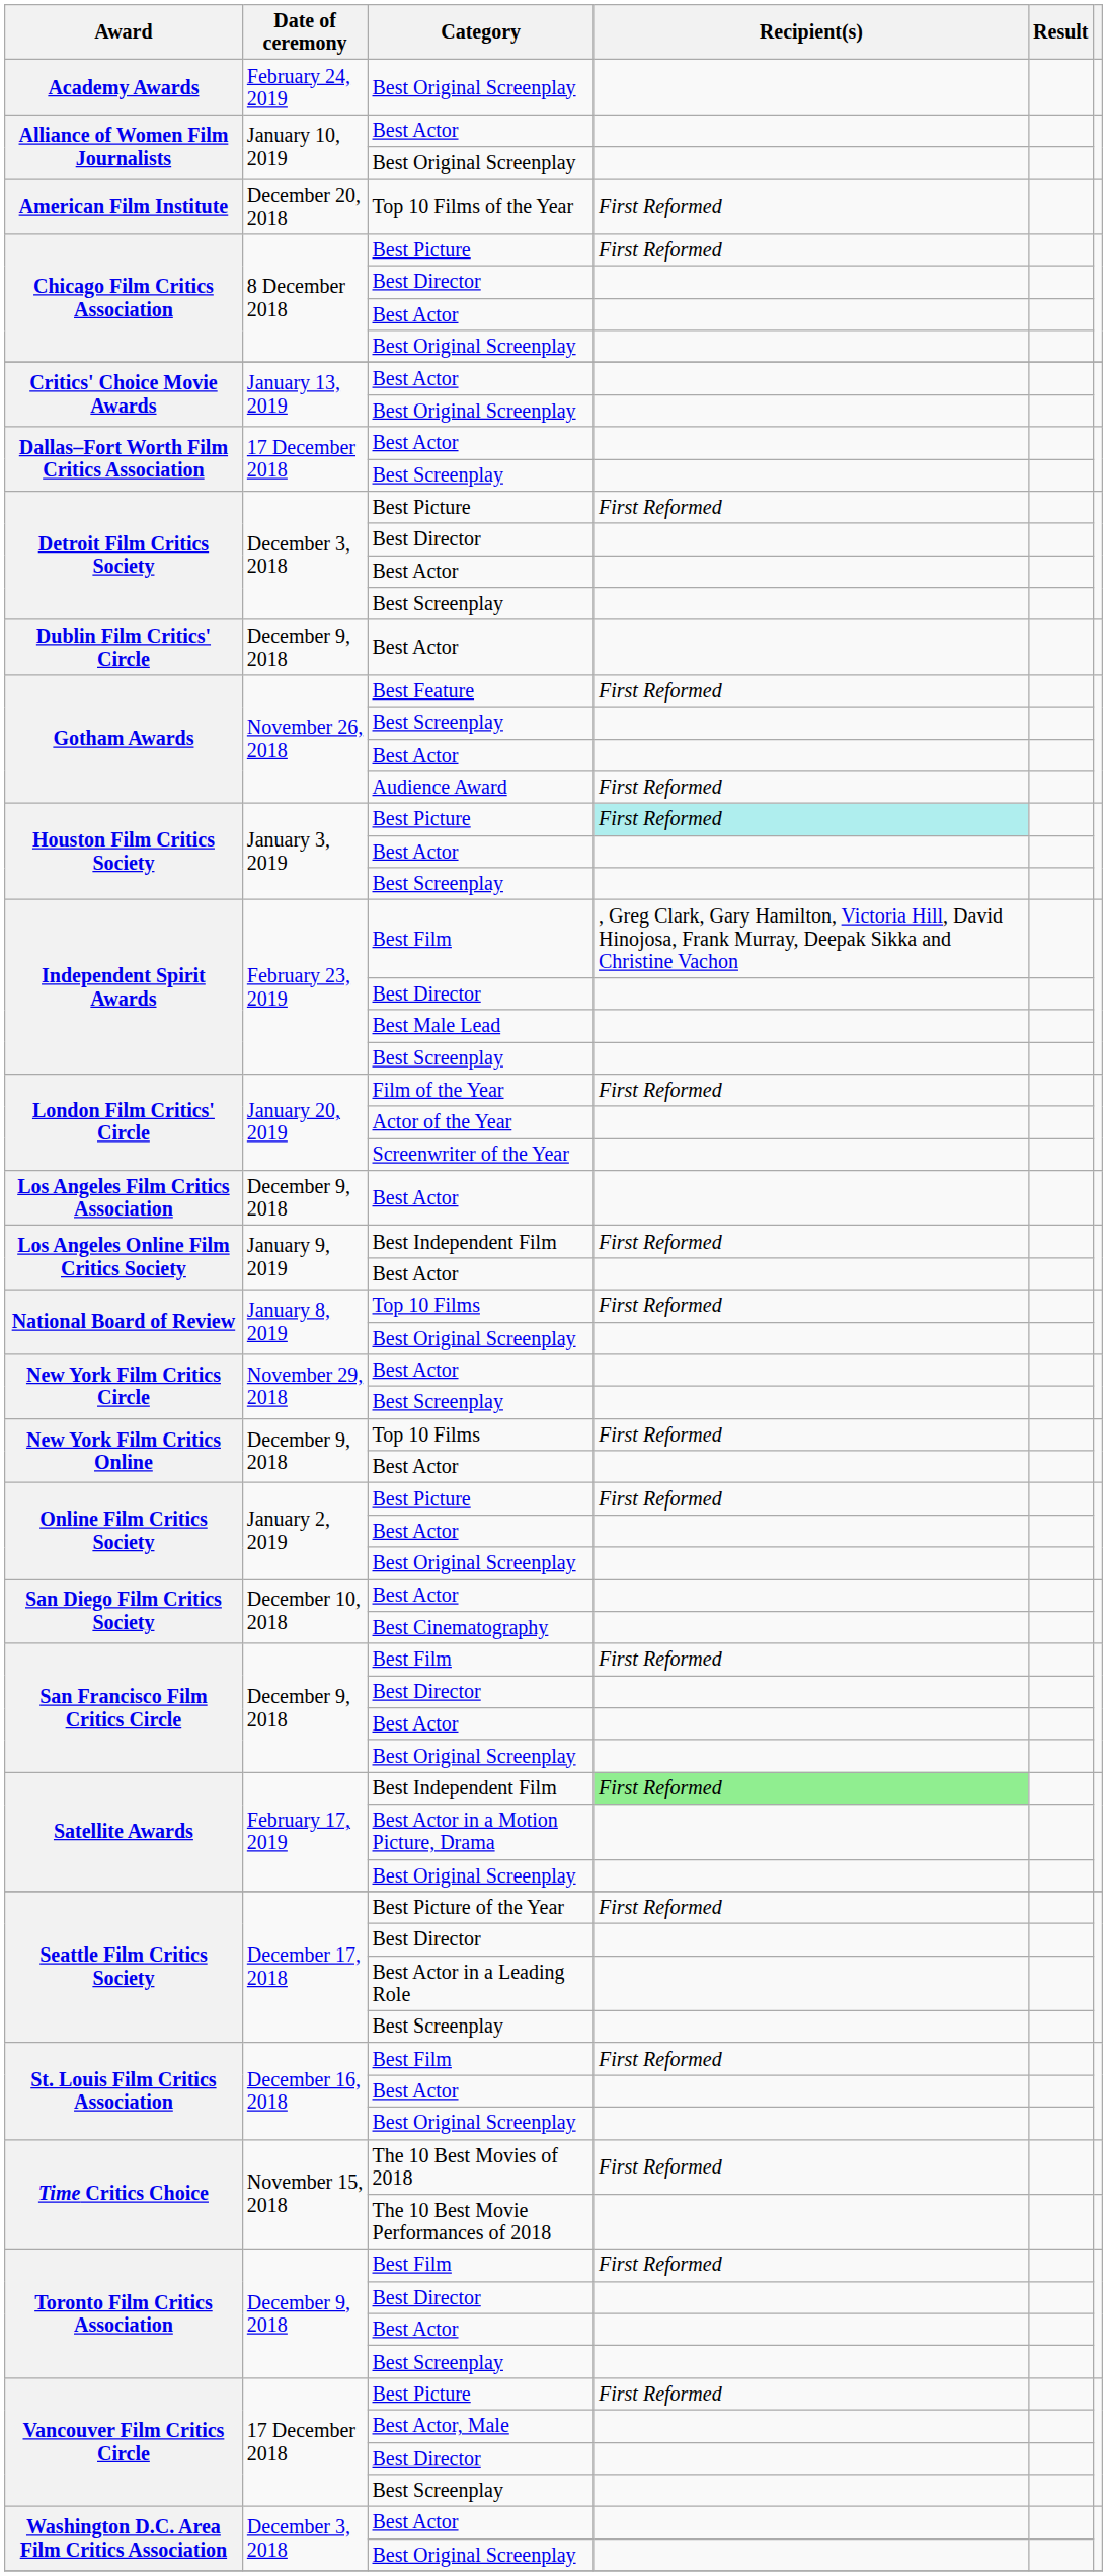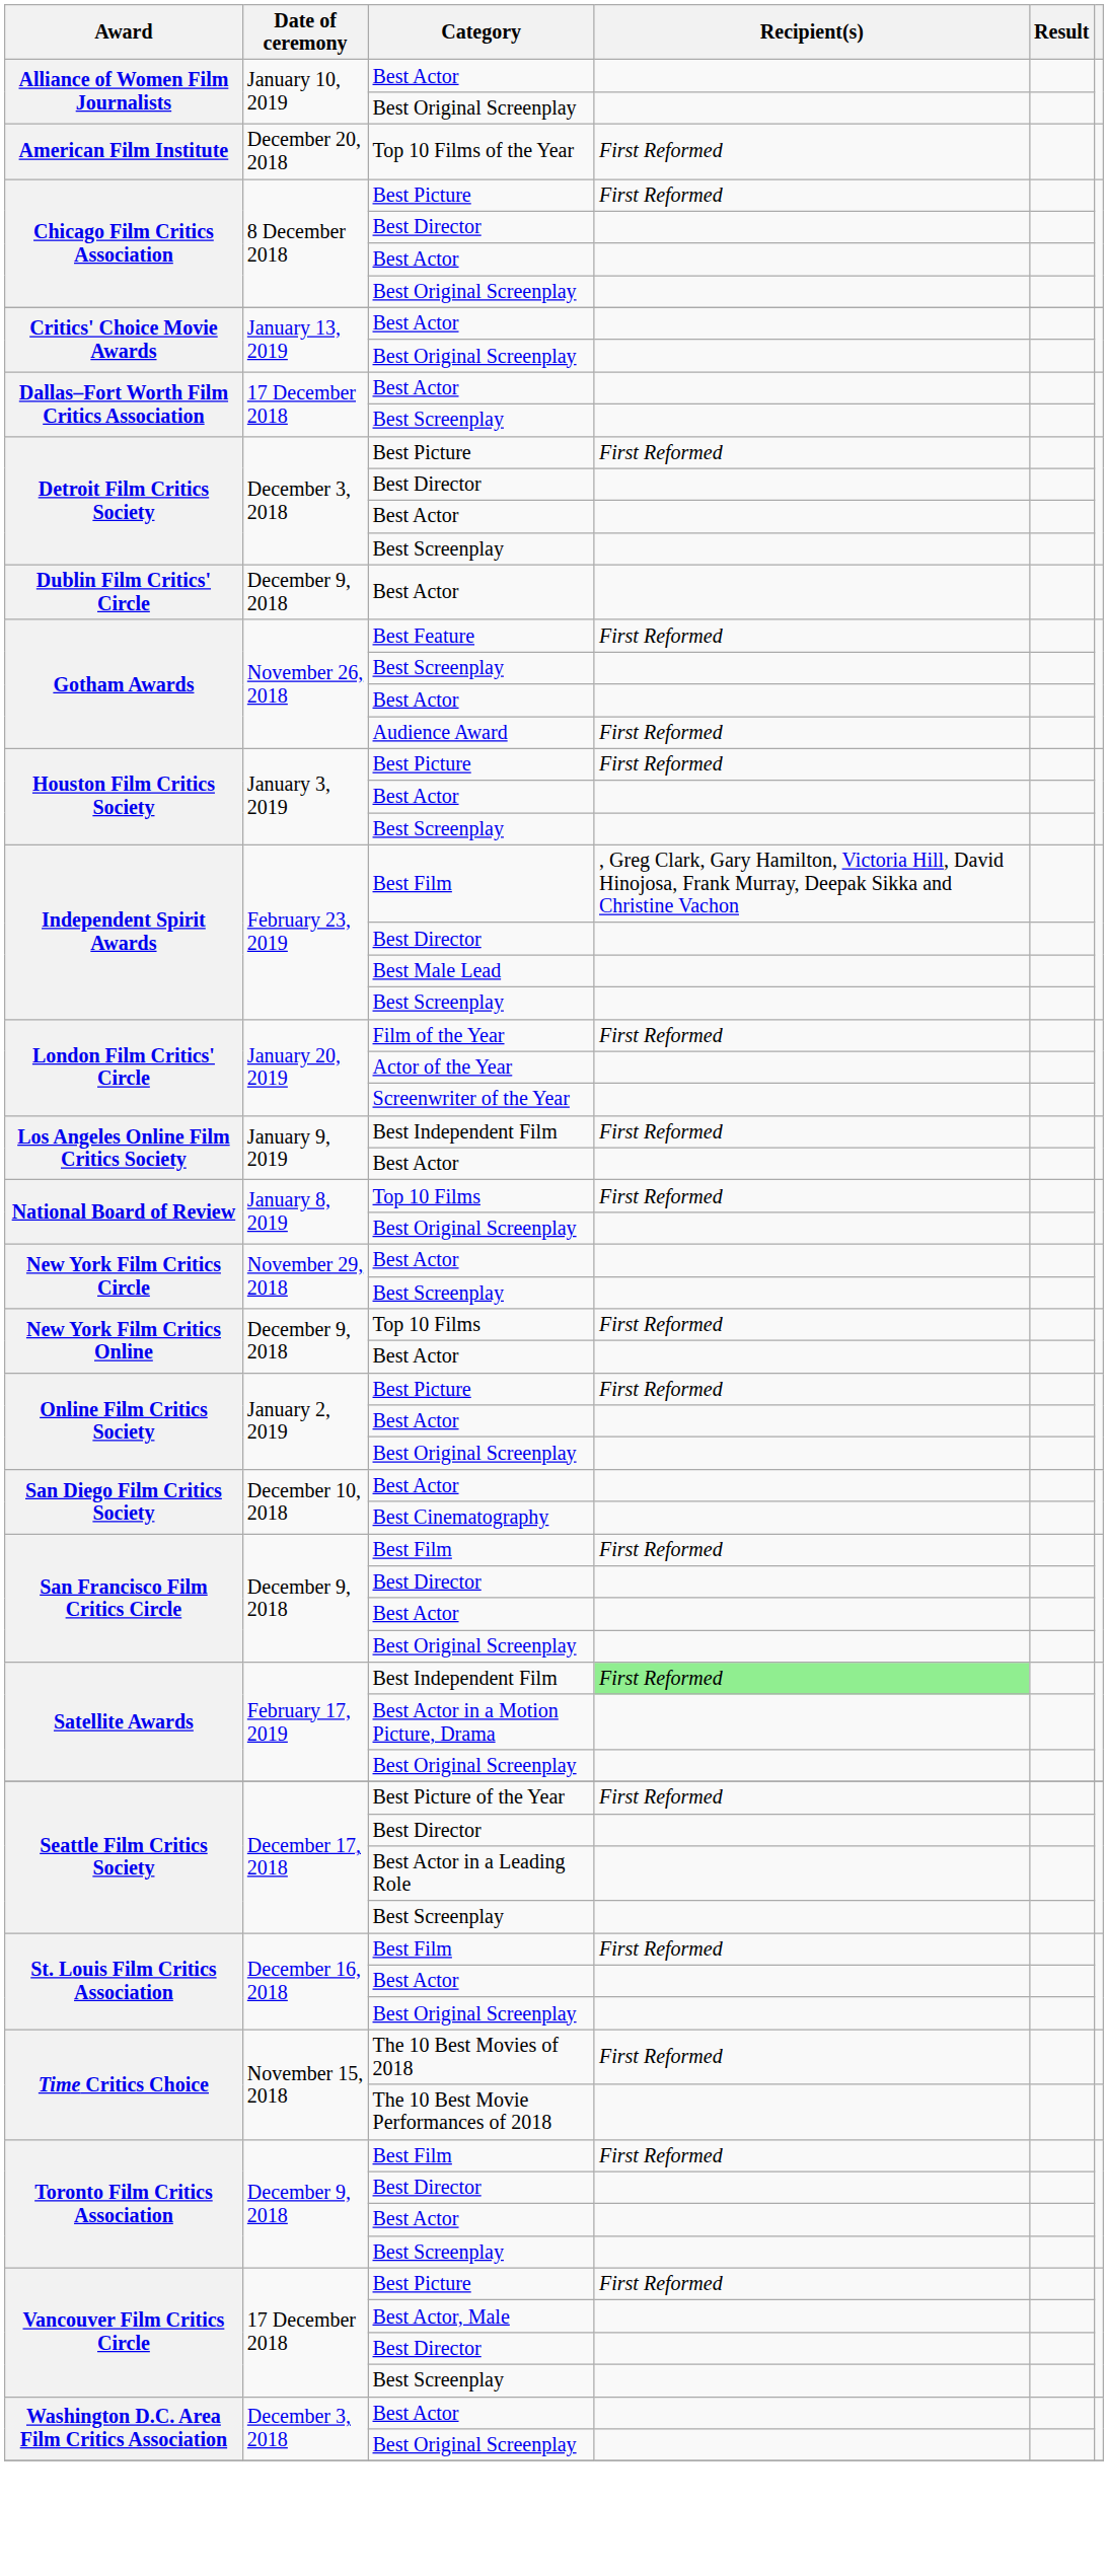 <table class="wikitable plainrowheaders sortable">
 <tr>
 <th scope="col">Award</th>
 <th scope="col">Date of ceremony</th>
 <th scope="col">Category</th>
 <th scope="col">Recipient(s)</th>
 <th scope="col">Result</th>
 <th scope="col" class="unsortable"></th>
-</tr>
-<tr>
-<th scope="row"><a href='#'>Academy Awards</a></th>
-<td><a href='#'>February 24, 2019</a></td>
-<td><a href='#'>Best Original Screenplay</a></td>
-<td></td>
-<td></td>
-<td style="text-align:center;"></td>
 </tr>
 <tr>
 <th scope="row" rowspan=2><a href='#'>Alliance of Women Film Journalists</a></th>
 <td rowspan="2">January 10, 2019</td>
 <td><a href='#'>Best Actor</a></td>
 <td></td>
 <td></td>
 <td rowspan="2" style="text-align:center;"></td>
 </tr>
 <tr>
 <td>Best Original Screenplay</td>
 <td></td>
 <td></td>
 </tr>
 <tr>
 <th scope="row"><a href='#'>American Film Institute</a></th>
 <td>December 20, 2018</td>
 <td>Top 10 Films of the Year</td>
 <td><em>First Reformed</em></td>
 <td></td>
 <td style="text-align:center;"></td>
 </tr>
 <tr>
 <th scope="row" rowspan="4"><a href='#'>Chicago Film Critics Association</a></th>
 <td rowspan="4">8 December 2018</td>
 <td><a href='#'>Best Picture</a></td>
 <td><em>First Reformed</em></td>
 <td></td>
 <td rowspan="4" style="text-align:center;"><br></td>
 </tr>
 <tr>
 <td><a href='#'>Best Director</a></td>
 <td></td>
 <td></td>
 </tr>
 <tr>
 <td><a href='#'>Best Actor</a></td>
 <td></td>
 <td></td>
 </tr>
 <tr>
 <td><a href='#'>Best Original Screenplay</a></td>
 <td></td>
 <td></td>
 </tr>
 <tr>
 </tr>
 <tr>
 <th scope="row" rowspan="2"><a href='#'>Critics' Choice Movie Awards</a></th>
 <td rowspan="2"><a href='#'>January 13, 2019</a></td>
 <td><a href='#'>Best Actor</a></td>
 <td></td>
 <td></td>
 <td style="text-align:center;" rowspan="2"></td>
 </tr>
 <tr>
 <td><a href='#'>Best Original Screenplay</a></td>
 <td></td>
 <td></td>
 </tr>
 <tr>
 <th scope="row" rowspan="2"><a href='#'>Dallas–Fort Worth Film Critics Association</a></th>
 <td rowspan="2"><a href='#'>17 December 2018</a></td>
 <td><a href='#'>Best Actor</a></td>
 <td></td>
 <td></td>
 <td rowspan="2" style="text-align:center;"></td>
 </tr>
 <tr>
 <td><a href='#'>Best Screenplay</a></td>
 <td></td>
 <td></td>
 </tr>
 <tr>
 <th scope="row" rowspan=4><a href='#'>Detroit Film Critics Society</a></th>
 <td rowspan=4>December 3, 2018</td>
 <td>Best Picture</td>
 <td><em>First Reformed</em></td>
 <td></td>
 <td rowspan=4 style="text-align:center;"></td>
 </tr>
 <tr>
 <td>Best Director</td>
 <td></td>
 <td></td>
 </tr>
 <tr>
 <td>Best Actor</td>
 <td></td>
 <td></td>
 </tr>
 <tr>
 <td>Best Screenplay</td>
 <td></td>
 <td></td>
 </tr>
 <tr>
 <th scope="row"><a href='#'>Dublin Film Critics' Circle</a></th>
 <td>December 9, 2018</td>
 <td>Best Actor</td>
 <td></td>
 <td></td>
 <td style="text-align:center;"></td>
 </tr>
 <tr>
 <th scope="row" rowspan=4><a href='#'>Gotham Awards</a></th>
 <td rowspan="4"><a href='#'>November 26, 2018</a></td>
 <td><a href='#'>Best Feature</a></td>
 <td><em>First Reformed</em></td>
 <td></td>
 <td rowspan="4" style="text-align:center;"><br><br></td>
 </tr>
 <tr>
 <td><a href='#'>Best Screenplay</a></td>
 <td></td>
 <td></td>
 </tr>
 <tr>
 <td><a href='#'>Best Actor</a></td>
 <td></td>
 <td></td>
 </tr>
 <tr>
 <td><a href='#'>Audience Award</a></td>
 <td><em>First Reformed</em></td>
 <td></td>
 </tr>
 <tr>
 <th scope="row" rowspan=3><a href='#'>Houston Film Critics Society</a></th>
 <td rowspan="3">January 3, 2019</td>
 <td><a href='#'>Best Picture</a></td>
-<td style="background: paleturquoise;"><em>First Reformed</em></td>
+<td><em>First Reformed</em></td>
 <td></td>
 <td rowspan="3" style="text-align:center;"></td>
 </tr>
 <tr>
 <td><a href='#'>Best Actor</a></td>
 <td></td>
 <td></td>
 </tr>
 <tr>
 <td><a href='#'>Best Screenplay</a></td>
 <td></td>
 <td></td>
 </tr>
 <tr>
 <th scope="row" rowspan=4><a href='#'>Independent Spirit Awards</a></th>
 <td rowspan="4"><a href='#'>February 23, 2019</a></td>
 <td><a href='#'>Best Film</a></td>
 <td>, Greg Clark, Gary Hamilton, <a href='#'>Victoria Hill</a>, David Hinojosa, Frank Murray, Deepak Sikka and <a href='#'>Christine Vachon</a></td>
 <td></td>
 <td rowspan="4" style="text-align:center;"></td>
 </tr>
 <tr>
 <td><a href='#'>Best Director</a></td>
 <td></td>
 <td></td>
 </tr>
 <tr>
 <td><a href='#'>Best Male Lead</a></td>
 <td></td>
 <td></td>
 </tr>
 <tr>
 <td><a href='#'>Best Screenplay</a></td>
 <td></td>
 <td></td>
 </tr>
 <tr>
 <th scope="row" rowspan="3"><a href='#'>London Film Critics' Circle</a></th>
 <td rowspan="3"><a href='#'>January 20, 2019</a></td>
 <td><a href='#'>Film of the Year</a></td>
 <td><em>First Reformed</em></td>
 <td></td>
 <td style="text-align:center;" rowspan="3"></td>
 </tr>
 <tr>
 <td><a href='#'>Actor of the Year</a></td>
 <td></td>
 <td></td>
 </tr>
 <tr>
 <td><a href='#'>Screenwriter of the Year</a></td>
 <td></td>
 <td></td>
-</tr>
-<tr>
-<th scope="row"><a href='#'>Los Angeles Film Critics Association</a></th>
-<td>December 9, 2018</td>
-<td><a href='#'>Best Actor</a></td>
-<td></td>
-<td></td>
-<td style="text-align:center;"></td>
 </tr>
 <tr>
 <th scope="row" rowspan="2"><a href='#'>Los Angeles Online Film Critics Society</a></th>
 <td rowspan="2">January 9, 2019</td>
 <td>Best Independent Film</td>
 <td><em>First Reformed</em></td>
 <td></td>
 <td rowspan="2" style="text-align:center;"></td>
 </tr>
 <tr>
 <td>Best Actor</td>
 <td></td>
 <td></td>
 </tr>
 <tr>
 <th scope="row" rowspan="2"><a href='#'>National Board of Review</a></th>
 <td rowspan="2"><a href='#'>January 8, 2019</a></td>
 <td><a href='#'>Top 10 Films</a></td>
 <td><em>First Reformed</em></td>
 <td></td>
 <td rowspan="2" style="text-align:center;"></td>
 </tr>
 <tr>
 <td><a href='#'>Best Original Screenplay</a></td>
 <td></td>
 <td></td>
 </tr>
 <tr>
 <th scope="row" rowspan="2"><a href='#'>New York Film Critics Circle</a></th>
 <td rowspan="2"><a href='#'>November 29, 2018</a></td>
 <td><a href='#'>Best Actor</a></td>
 <td></td>
 <td></td>
 <td rowspan="2" style="text-align:center;"></td>
 </tr>
 <tr>
 <td><a href='#'>Best Screenplay</a></td>
 <td></td>
 <td></td>
 </tr>
 <tr>
 <th scope="row" rowspan="2"><a href='#'>New York Film Critics Online</a></th>
 <td scope="row" rowspan="2">December 9, 2018</td>
 <td>Top 10 Films</td>
 <td><em>First Reformed</em></td>
 <td></td>
 <td rowspan="2" style="text-align:center;"></td>
 </tr>
 <tr>
 <td>Best Actor</td>
 <td></td>
 <td></td>
 </tr>
 <tr>
 <th scope="row" rowspan=3><a href='#'>Online Film Critics Society</a></th>
 <td rowspan="3">January 2, 2019</td>
 <td><a href='#'>Best Picture</a></td>
 <td><em>First Reformed</em></td>
 <td></td>
 <td rowspan="3" style="text-align:center;"></td>
 </tr>
 <tr>
 <td><a href='#'>Best Actor</a></td>
 <td></td>
 <td></td>
 </tr>
 <tr>
 <td><a href='#'>Best Original Screenplay</a></td>
 <td></td>
 <td></td>
 </tr>
 <tr>
 <th scope="row" rowspan="2"><a href='#'>San Diego Film Critics Society</a></th>
 <td rowspan="2">December 10, 2018</td>
 <td><a href='#'>Best Actor</a></td>
 <td></td>
 <td></td>
 <td style="text-align:center;" rowspan="2"></td>
 </tr>
 <tr>
 <td><a href='#'>Best Cinematography</a></td>
 <td></td>
 <td></td>
 </tr>
 <tr>
 <th scope="row" rowspan="4"><a href='#'>San Francisco Film Critics Circle</a></th>
 <td rowspan="4">December 9, 2018</td>
 <td><a href='#'>Best Film</a></td>
 <td><em>First Reformed</em></td>
 <td></td>
 <td style="text-align:center;" rowspan="4"></td>
 </tr>
 <tr>
 <td><a href='#'>Best Director</a></td>
 <td></td>
 <td></td>
 </tr>
 <tr>
 <td><a href='#'>Best Actor</a></td>
 <td></td>
 <td></td>
 </tr>
 <tr>
 <td><a href='#'>Best Original Screenplay</a></td>
 <td></td>
 <td></td>
 </tr>
 <tr>
 <th scope="row" rowspan="3"><a href='#'>Satellite Awards</a></th>
 <td rowspan=3><a href='#'>February 17, 2019</a></td>
 <td>Best Independent Film</td>
 <td style="background: lightgreen;"><em>First Reformed</em></td>
 <td></td>
 <td rowspan = 3 style="text-align:center;"></td>
 </tr>
 <tr>
 <td><a href='#'>Best Actor in a Motion Picture, Drama</a></td>
 <td></td>
 <td></td>
 </tr>
 <tr>
 <td><a href='#'>Best Original Screenplay</a></td>
 <td></td>
 <td></td>
 </tr>
 <tr>
 </tr>
 <tr>
 <th scope="row" rowspan="4"><a href='#'>Seattle Film Critics Society</a></th>
 <td scope="row" rowspan="4"><a href='#'>December 17, 2018</a></td>
 <td>Best Picture of the Year</td>
 <td><em>First Reformed</em></td>
 <td></td>
 <td style="text-align:center;" rowspan="4"></td>
 </tr>
 <tr>
 <td>Best Director</td>
 <td></td>
 <td></td>
 </tr>
 <tr>
 <td>Best Actor in a Leading Role</td>
 <td></td>
 <td></td>
 </tr>
 <tr>
 <td>Best Screenplay</td>
 <td></td>
 <td></td>
 </tr>
 <tr>
 <th scope="row" rowspan="3"><a href='#'>St. Louis Film Critics Association</a></th>
 <td scope="row" rowspan="3"><a href='#'>December 16, 2018</a></td>
 <td><a href='#'>Best Film</a></td>
 <td><em>First Reformed</em></td>
 <td></td>
 <td style="text-align:center;" rowspan="3"></td>
 </tr>
 <tr>
 <td><a href='#'>Best Actor</a></td>
 <td></td>
 <td></td>
 </tr>
 <tr>
 <td><a href='#'>Best Original Screenplay</a></td>
 <td></td>
 <td></td>
 </tr>
 <tr>
 <th scope="row" rowspan="2"><a href='#'><em>Time</em> Critics Choice</a></th>
 <td rowspan="2">November 15, 2018</td>
 <td>The 10 Best Movies of 2018</td>
 <td><em>First Reformed</em></td>
 <td></td>
 <td style="text-align:center;"></td>
 </tr>
 <tr>
 <td>The 10 Best Movie Performances of 2018</td>
 <td></td>
 <td></td>
 <td style="text-align:center;"></td>
 </tr>
 <tr>
 <th scope="row" rowspan="4"><a href='#'>Toronto Film Critics Association</a></th>
 <td rowspan="4"><a href='#'>December 9, 2018</a></td>
 <td><a href='#'>Best Film</a></td>
 <td><em>First Reformed</em></td>
 <td></td>
 <td style="text-align:center;" rowspan="4"></td>
 </tr>
 <tr>
 <td><a href='#'>Best Director</a></td>
 <td></td>
 <td></td>
 </tr>
 <tr>
 <td><a href='#'>Best Actor</a></td>
 <td></td>
 <td></td>
 </tr>
 <tr>
 <td><a href='#'>Best Screenplay</a></td>
 <td></td>
 <td></td>
 </tr>
 <tr>
 <th scope="row" rowspan="4"><a href='#'>Vancouver Film Critics Circle</a></th>
 <td rowspan="4">17 December 2018</td>
 <td><a href='#'>Best Picture</a></td>
 <td><em>First Reformed</em></td>
 <td></td>
 <td style="text-align:center;" rowspan="4"></td>
 </tr>
 <tr>
 <td><a href='#'>Best Actor, Male</a></td>
 <td></td>
 <td></td>
 </tr>
 <tr>
 <td><a href='#'>Best Director</a></td>
 <td></td>
 <td></td>
 </tr>
 <tr>
 <td>Best Screenplay</td>
 <td></td>
 <td></td>
 </tr>
 <tr>
 <th scope="row" rowspan="2"><a href='#'>Washington D.C. Area Film Critics Association</a></th>
 <td rowspan="2"><a href='#'>December 3, 2018</a></td>
 <td><a href='#'>Best Actor</a></td>
 <td></td>
 <td></td>
 <td rowspan="2" style="text-align:center;"></td>
 </tr>
 <tr>
 <td><a href='#'>Best Original Screenplay</a></td>
 <td></td>
 <td></td>
 </tr>
 <tr>
 </tr>
 </table>
